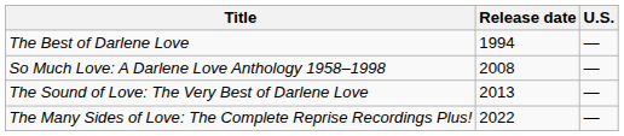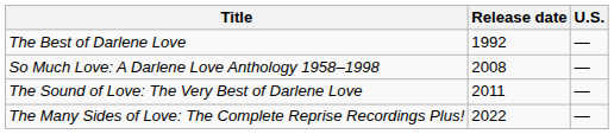 <table class="wikitable">
 <tr>
 <th>Title</th>
 <th>Release date</th>
 <th>U.S.</th>
 </tr>
 <tr>
 <td><em>The Best of Darlene Love</em></td>
-<td>1994</td>
+<td>1992</td>
 <td>—</td>
 </tr>
 <tr>
 <td><em>So Much Love: A Darlene Love Anthology 1958–1998</em></td>
 <td>2008</td>
 <td>—</td>
 </tr>
 <tr>
 <td><em>The Sound of Love: The Very Best of Darlene Love</em></td>
-<td>2013</td>
+<td>2011</td>
 <td>—</td>
 </tr>
 <tr>
 <td><em>The Many Sides of Love: The Complete Reprise Recordings Plus!</em></td>
 <td>2022</td>
 <td>—</td>
 </tr>
 </table>
